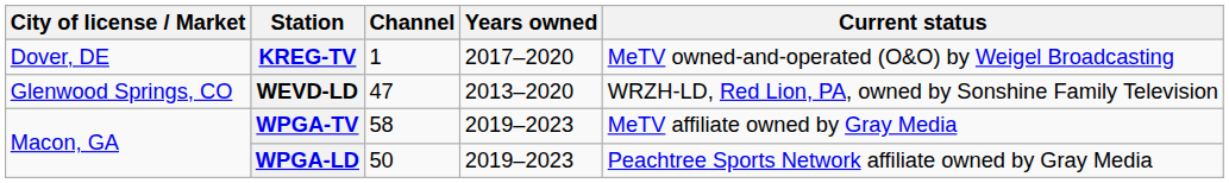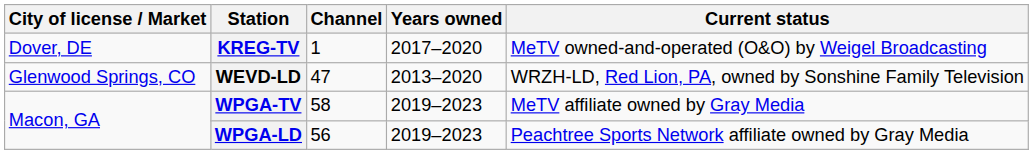 <table class="wikitable">
 <tr>
 <th>City of license / Market</th>
 <th>Station</th>
 <th>Channel</th>
 <th>Years owned</th>
 <th>Current status</th>
 </tr>
 <tr>
 <td><a href='#'>Dover, DE</a></td>
 <th><a href='#'>KREG-TV</a></th>
 <td>1</td>
 <td>2017–2020</td>
 <td><a href='#'>MeTV</a> owned-and-operated (O&O) by <a href='#'>Weigel Broadcasting</a></td>
 </tr>
 <tr>
 <td><a href='#'>Glenwood Springs, CO</a></td>
 <th>WEVD-LD</th>
 <td>47</td>
 <td>2013–2020</td>
 <td>WRZH-LD, <a href='#'>Red Lion, PA</a>, owned by Sonshine Family Television</td>
 </tr>
 <tr>
 <td rowspan="2"><a href='#'>Macon, GA</a></td>
 <th><a href='#'>WPGA-TV</a></th>
 <td>58</td>
 <td>2019–2023</td>
 <td><a href='#'>MeTV</a> affiliate owned by <a href='#'>Gray Media</a></td>
 </tr>
 <tr>
 <th><a href='#'>WPGA-LD</a></th>
-<td>50</td>
+<td>56</td>
 <td>2019–2023</td>
 <td><a href='#'>Peachtree Sports Network</a> affiliate owned by Gray Media</td>
 </tr>
 </table>
